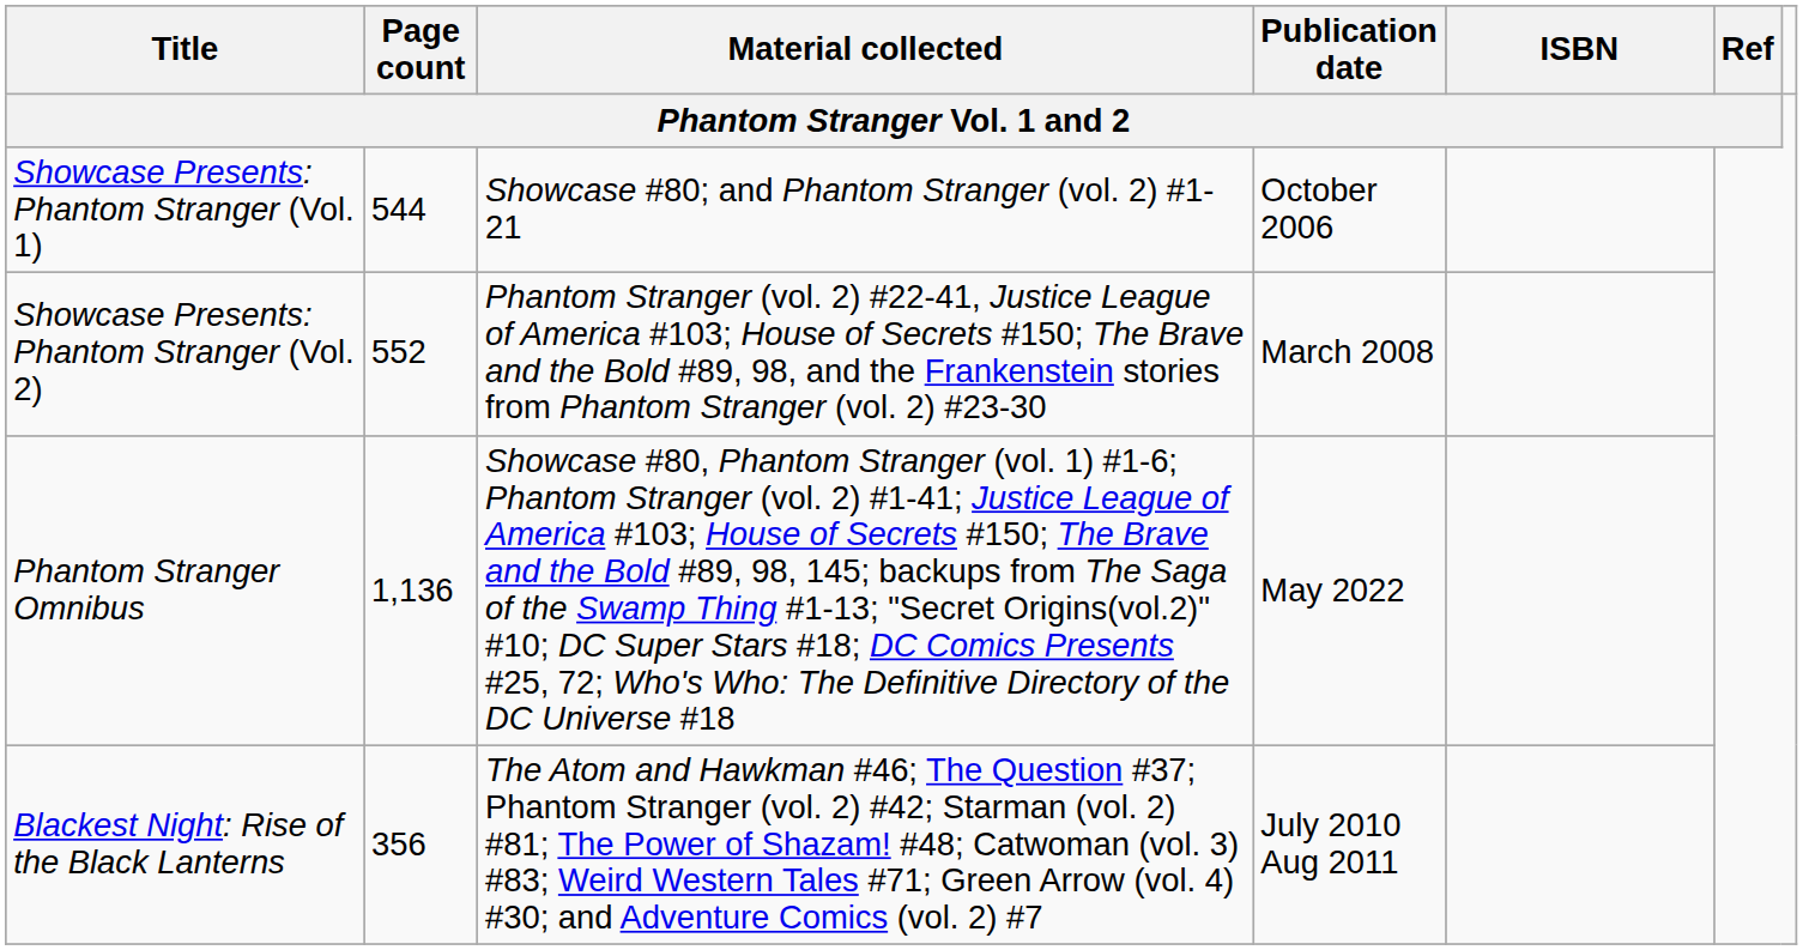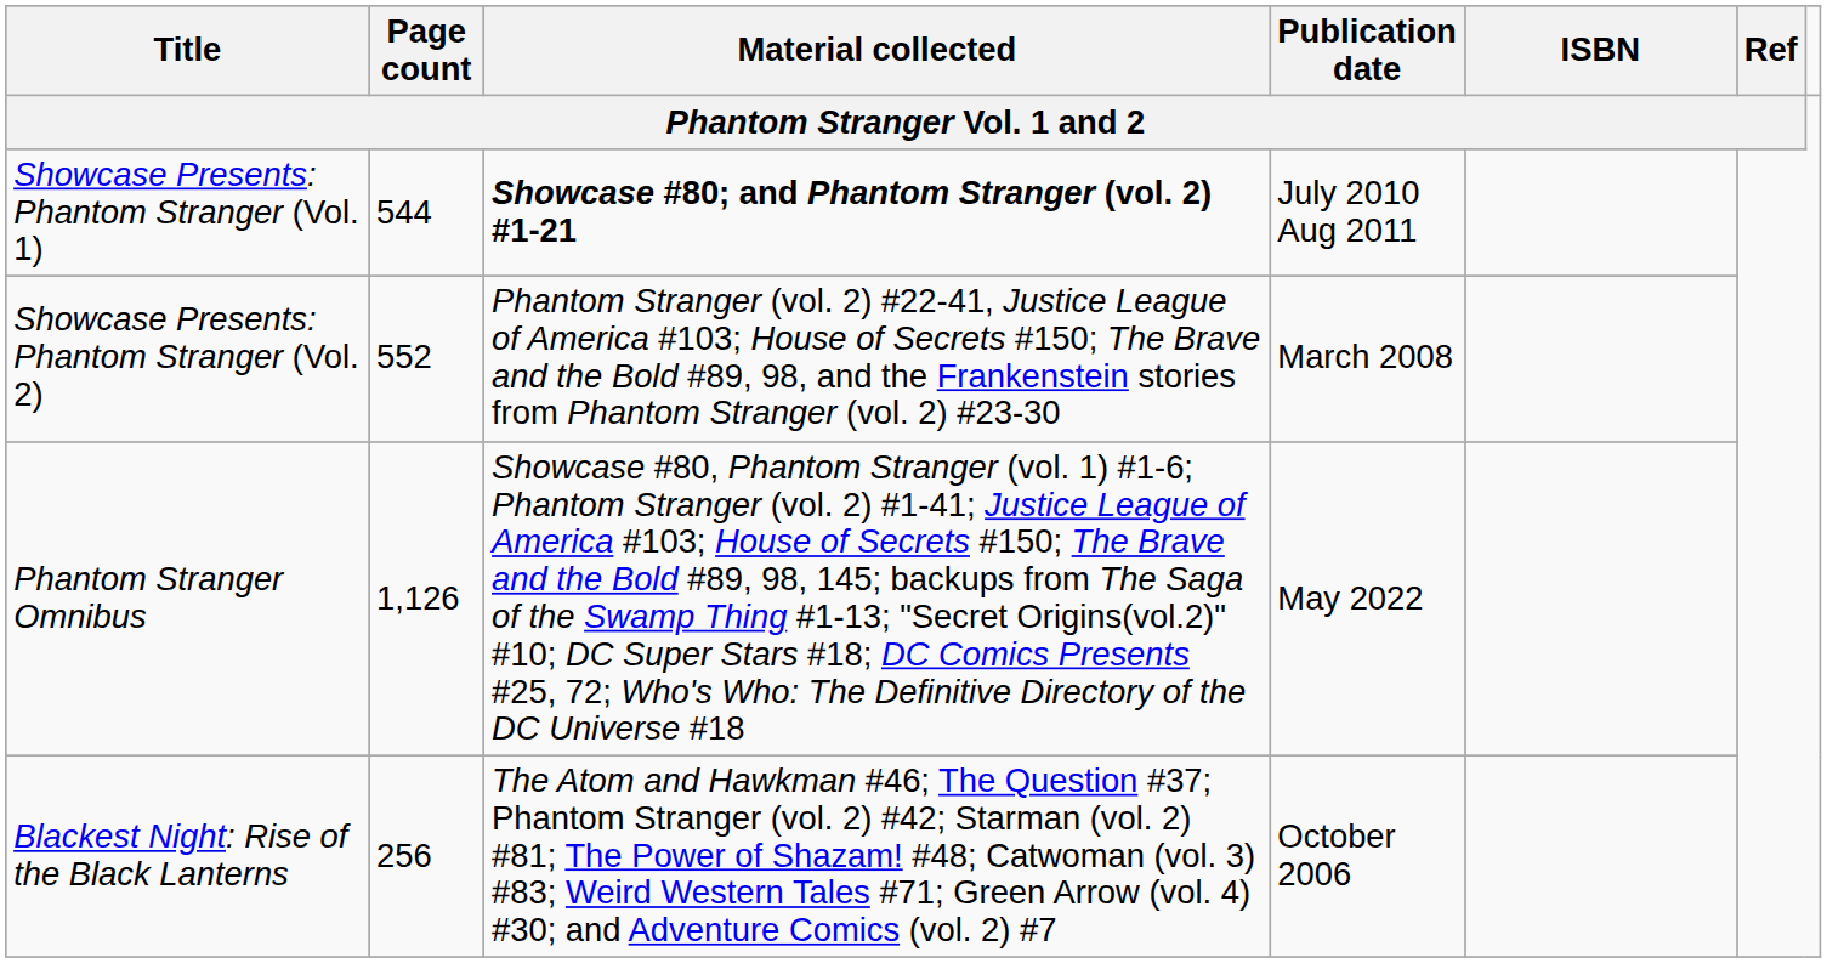 <table class="wikitable collapsible collapsed sortable" width=99%>
 <tr>
 <th scope="col" width="20%">Title</th>
 <th scope="col">Page count</th>
 <th scope="col">Material collected</th>
 <th scope="col" width="9%">Publication date</th>
 <th scope="col" width="15%" class=unsortable>ISBN</th>
 <th scope="col" width="3%" class=unsortable>Ref</th>
 <td></td>
 </tr>
 <tr>
 <th colspan="6"><em>Phantom Stranger</em> Vol. 1 and 2</th>
 </tr>
 <tr>
 <td scope="row"><em><a href='#'>Showcase Presents</a>: Phantom Stranger</em> (Vol. 1)</td>
 <td>544</td>
-<td><em>Showcase</em> #80; and <em>Phantom Stranger</em> (vol. 2) #1-21</td>
-<td>October 2006</td>
+<td><strong><em>Showcase</em> #80; and <em>Phantom Stranger</em> (vol. 2) #1-21</strong></td>
+<td>July 2010<br>Aug 2011</td>
 <td></td>
 </tr>
 <tr>
 <td scope="row"><em>Showcase Presents: Phantom Stranger</em> (Vol. 2)</td>
 <td>552</td>
 <td><em>Phantom Stranger</em> (vol. 2) #22-41, <em>Justice League of America</em> #103; <em>House of Secrets</em> #150; <em>The Brave and the Bold</em> #89, 98, and the <a href='#'>Frankenstein</a> stories from <em>Phantom Stranger</em> (vol. 2) #23-30</td>
 <td>March 2008</td>
 <td></td>
 </tr>
 <tr>
 <td scope="row"><em>Phantom Stranger Omnibus</em></td>
-<td>1,136</td>
+<td>1,126</td>
 <td><em>Showcase</em> #80, <em>Phantom Stranger</em> (vol. 1) #1-6; <em>Phantom Stranger</em> (vol. 2) #1-41; <em><a href='#'>Justice League of America</a></em> #103; <em><a href='#'>House of Secrets</a></em> #150; <em><a href='#'>The Brave and the Bold</a></em> #89, 98, 145; backups from <em>The Saga of the <a href='#'>Swamp Thing</a></em> #1-13; "Secret Origins(vol.2)" #10; <em>DC Super Stars</em> #18; <em><a href='#'>DC Comics Presents</a></em> #25, 72; <em>Who's Who: The Definitive Directory of the DC Universe</em> #18</td>
 <td>May 2022</td>
 <td></td>
 </tr>
 <tr>
 <td scope="row"><em><a href='#'>Blackest Night</a>: Rise of the Black Lanterns</em></td>
-<td>356</td>
+<td>256</td>
 <td><em>The Atom and Hawkman</em> #46; <a href='#'>The Question</a> #37; Phantom Stranger (vol. 2) #42; Starman (vol. 2) #81; <a href='#'>The Power of Shazam!</a> #48; Catwoman (vol. 3) #83; <a href='#'>Weird Western Tales</a> #71; Green Arrow (vol. 4) #30; and <a href='#'>Adventure Comics</a> (vol. 2) #7</td>
-<td>July 2010<br>Aug 2011</td>
+<td>October 2006</td>
 <td><br></td>
 </tr>
 </table>
